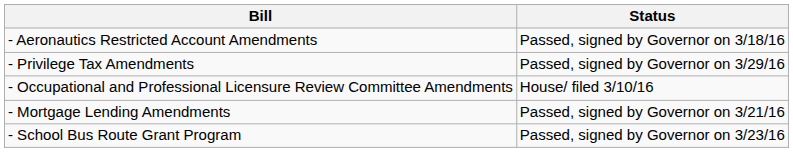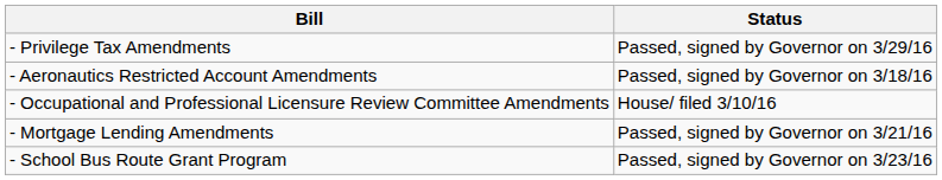 <table class="wikitable">
 <tr>
 <th>Bill</th>
 <th>Status</th>
 </tr>
 <tr>
+<td>- Privilege Tax Amendments</td>
+<td>Passed, signed by Governor on 3/29/16</td>
+</tr>
+<tr>
 <td>- Aeronautics Restricted Account Amendments</td>
 <td>Passed, signed by Governor on 3/18/16</td>
-</tr>
-<tr>
-<td>- Privilege Tax Amendments</td>
-<td>Passed, signed by Governor on 3/29/16</td>
 </tr>
 <tr>
 <td>- Occupational and Professional Licensure Review Committee Amendments</td>
 <td>House/ filed 3/10/16</td>
 </tr>
 <tr>
 <td> - Mortgage Lending Amendments</td>
 <td>Passed, signed by Governor on 3/21/16</td>
 </tr>
 <tr>
 <td> - School Bus Route Grant Program</td>
 <td>Passed, signed by Governor on 3/23/16</td>
 </tr>
 </table>
